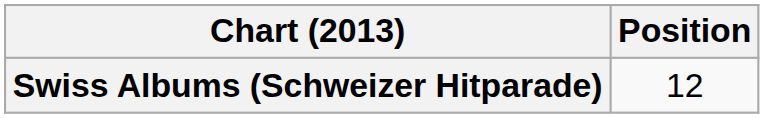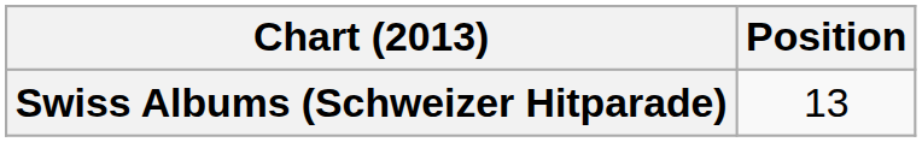 <table class="wikitable plainrowheaders" style="text-align:center">
 <tr>
 <th scope="col">Chart (2013)</th>
 <th scope="col">Position</th>
 </tr>
 <tr>
 <th scope="row">Swiss Albums (Schweizer Hitparade)</th>
-<td>12</td>
+<td>13</td>
 </tr>
 </table>
